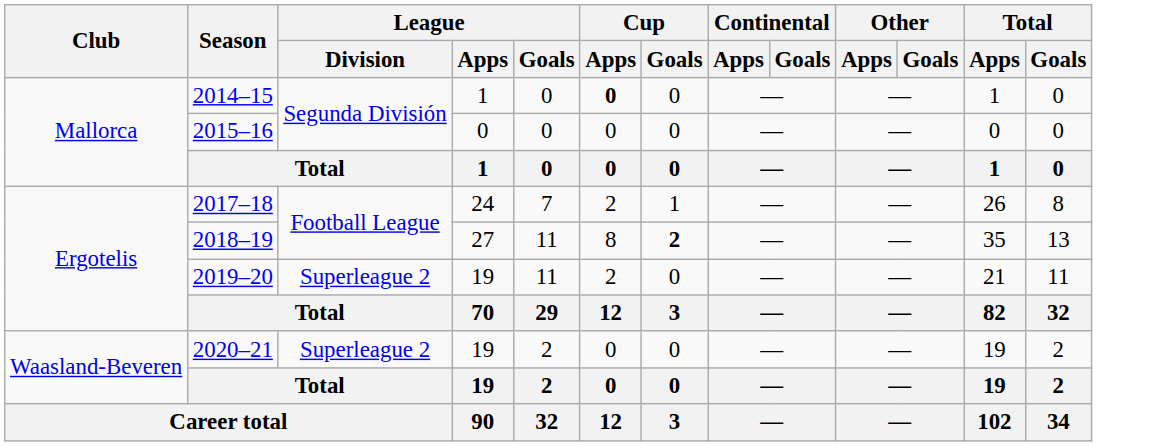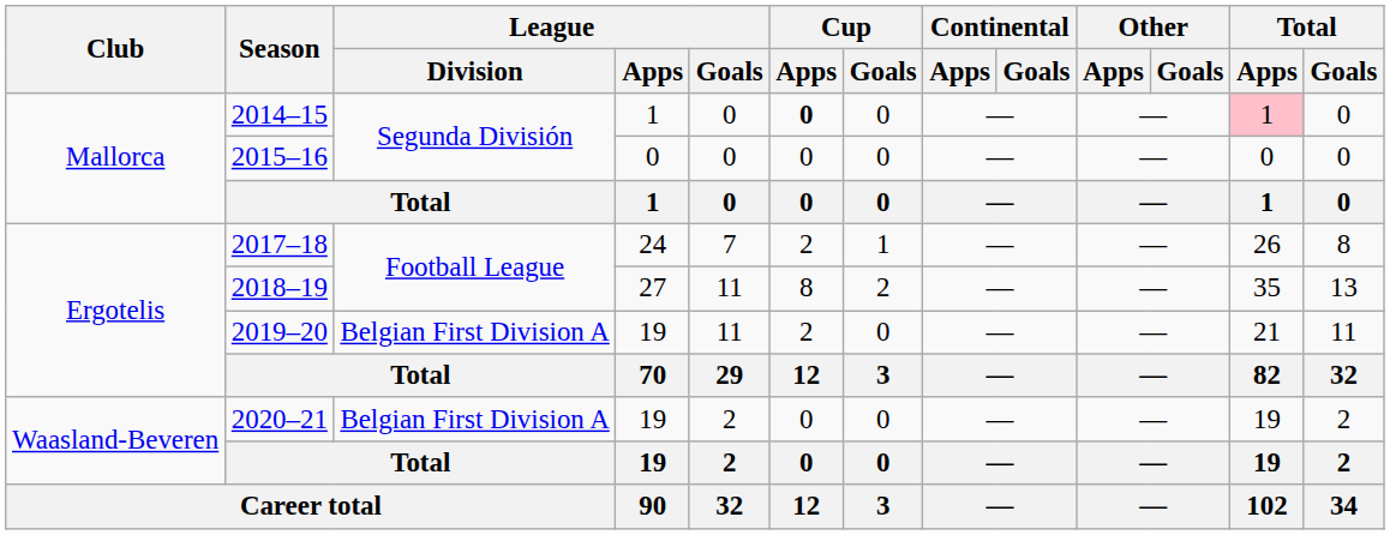 <table class="wikitable" style="text-align: center;">
 <tr>
 <th rowspan="2">Club</th>
 <th rowspan="2">Season</th>
 <th colspan="3">League</th>
 <th colspan="2">Cup</th>
 <th colspan="2">Continental</th>
 <th colspan="2">Other</th>
 <th colspan="2">Total</th>
 </tr>
 <tr>
 <th>Division</th>
 <th>Apps</th>
 <th>Goals</th>
 <th>Apps</th>
 <th>Goals</th>
 <th>Apps</th>
 <th>Goals</th>
 <th>Apps</th>
 <th>Goals</th>
 <th>Apps</th>
 <th>Goals</th>
 </tr>
 <tr>
 <td rowspan="3"><a href='#'>Mallorca</a></td>
 <td><a href='#'>2014–15</a></td>
 <td rowspan="2"><a href='#'>Segunda División</a></td>
 <td>1</td>
 <td>0</td>
 <td><strong>0</strong></td>
 <td>0</td>
 <td colspan=2>—</td>
 <td colspan=2>—</td>
-<td>1</td>
+<td style="background: pink;">1</td>
 <td>0</td>
 </tr>
 <tr>
 <td><a href='#'>2015–16</a></td>
 <td>0</td>
 <td>0</td>
 <td>0</td>
 <td>0</td>
 <td colspan=2>—</td>
 <td colspan=2>—</td>
 <td>0</td>
 <td>0</td>
 </tr>
 <tr>
 <th colspan="2">Total</th>
 <th>1</th>
 <th>0</th>
 <th>0</th>
 <th>0</th>
 <th colspan=2>—</th>
 <th colspan=2>—</th>
 <th>1</th>
 <th>0</th>
 </tr>
 <tr>
 <td rowspan="4"><a href='#'>Ergotelis</a></td>
 <td><a href='#'>2017–18</a></td>
 <td rowspan="2"><a href='#'>Football League</a></td>
 <td>24</td>
 <td>7</td>
 <td>2</td>
 <td>1</td>
 <td colspan=2>—</td>
 <td colspan=2>—</td>
 <td>26</td>
 <td>8</td>
 </tr>
 <tr>
 <td><a href='#'>2018–19</a></td>
 <td>27</td>
 <td>11</td>
 <td>8</td>
-<td><strong>2</strong></td>
+<td>2</td>
 <td colspan=2>—</td>
 <td colspan=2>—</td>
 <td>35</td>
 <td>13</td>
 </tr>
 <tr>
 <td><a href='#'>2019–20</a></td>
-<td><a href='#'>Superleague 2</a></td>
+<td><a href='#'>Belgian First Division A</a></td>
 <td>19</td>
 <td>11</td>
 <td>2</td>
 <td>0</td>
 <td colspan=2>—</td>
 <td colspan=2>—</td>
 <td>21</td>
 <td>11</td>
 </tr>
 <tr>
 <th colspan="2">Total</th>
 <th>70</th>
 <th>29</th>
 <th>12</th>
 <th>3</th>
 <th colspan=2>—</th>
 <th colspan=2>—</th>
 <th>82</th>
 <th>32</th>
 </tr>
 <tr>
 <td rowspan="2"><a href='#'>Waasland-Beveren</a></td>
 <td><a href='#'>2020–21</a></td>
-<td><a href='#'>Superleague 2</a></td>
+<td><a href='#'>Belgian First Division A</a></td>
 <td>19</td>
 <td>2</td>
 <td>0</td>
 <td>0</td>
 <td colspan=2>—</td>
 <td colspan=2>—</td>
 <td>19</td>
 <td>2</td>
 </tr>
 <tr>
 <th colspan="2">Total</th>
 <th>19</th>
 <th>2</th>
 <th>0</th>
 <th>0</th>
 <th colspan=2>—</th>
 <th colspan=2>—</th>
 <th>19</th>
 <th>2</th>
 </tr>
 <tr>
 <th colspan="3">Career total</th>
 <th>90</th>
 <th>32</th>
 <th>12</th>
 <th>3</th>
 <th colspan=2>—</th>
 <th colspan=2>—</th>
 <th>102</th>
 <th>34</th>
 </tr>
 </table>
